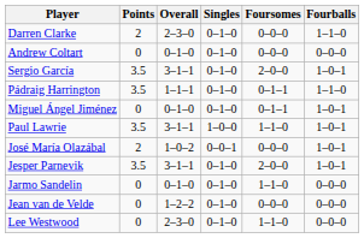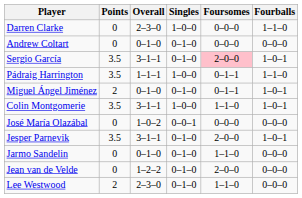 <table class="wikitable sortable" style="text-align:center">
 <tr>
 <th>Player</th>
 <th>Points</th>
 <th>Overall</th>
 <th>Singles</th>
 <th>Foursomes</th>
 <th>Fourballs</th>
 </tr>
 <tr>
 <td align=left><a href='#'>Darren Clarke</a></td>
-<td>2</td>
+<td>0</td>
 <td>2–3–0</td>
-<td>0–1–0</td>
+<td>1–0–0</td>
 <td>0–0–0</td>
 <td>1–1–0</td>
 </tr>
 <tr>
 <td align=left><a href='#'>Andrew Coltart</a></td>
 <td>0</td>
 <td>0–1–0</td>
 <td>0–1–0</td>
 <td>0–0–0</td>
 <td>0–0–0</td>
 </tr>
 <tr>
 <td align=left><a href='#'>Sergio García</a></td>
 <td>3.5</td>
 <td>3–1–1</td>
 <td>0–1–0</td>
-<td>2–0–0</td>
+<td style="background: pink;">2–0–0</td>
 <td>1–0–1</td>
 </tr>
 <tr>
 <td align=left><a href='#'>Pádraig Harrington</a></td>
 <td>3.5</td>
 <td>1–1–1</td>
-<td>0–1–0</td>
+<td>1–0–0</td>
 <td>0–1–1</td>
 <td>1–1–0</td>
 </tr>
 <tr>
 <td align=left><a href='#'>Miguel Ángel Jiménez</a></td>
-<td>0</td>
+<td>2</td>
 <td>0–1–0</td>
 <td>0–1–0</td>
 <td>0–1–1</td>
 <td>1–0–1</td>
 </tr>
 <tr>
-<td align=left><a href='#'>Paul Lawrie</a></td>
+<td align=left><a href='#'>Colin Montgomerie</a></td>
 <td>3.5</td>
 <td>3–1–1</td>
 <td>1–0–0</td>
 <td>1–1–0</td>
 <td>1–0–1</td>
 </tr>
 <tr>
 <td align=left><a href='#'>José María Olazábal</a></td>
-<td>2</td>
+<td>0</td>
 <td>1–0–2</td>
 <td>0–0–1</td>
 <td>0–0–0</td>
-<td>1–0–1</td>
+<td>0–0–0</td>
 </tr>
 <tr>
 <td align=left><a href='#'>Jesper Parnevik</a></td>
 <td>3.5</td>
 <td>3–1–1</td>
 <td>0–1–0</td>
 <td>2–0–0</td>
 <td>1–0–1</td>
 </tr>
 <tr>
 <td align=left><a href='#'>Jarmo Sandelin</a></td>
 <td>0</td>
 <td>0–1–0</td>
 <td>0–1–0</td>
 <td>1–1–0</td>
 <td>0–0–0</td>
 </tr>
 <tr>
 <td align=left><a href='#'>Jean van de Velde</a></td>
 <td>0</td>
 <td>1–2–2</td>
 <td>0–1–0</td>
-<td>0–0–0</td>
+<td>2–0–0</td>
 <td>0–0–0</td>
 </tr>
 <tr>
 <td align=left><a href='#'>Lee Westwood</a></td>
-<td>0</td>
+<td>2</td>
 <td>2–3–0</td>
 <td>0–1–0</td>
 <td>1–1–0</td>
 <td>0–0–0</td>
 </tr>
 </table>
